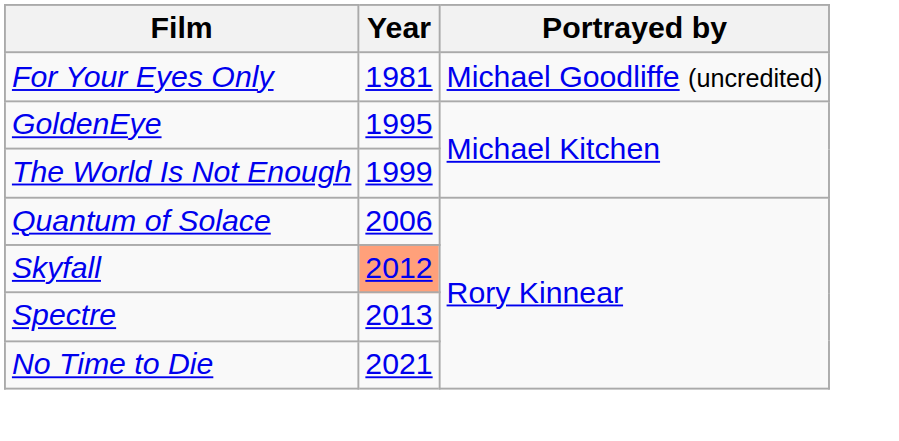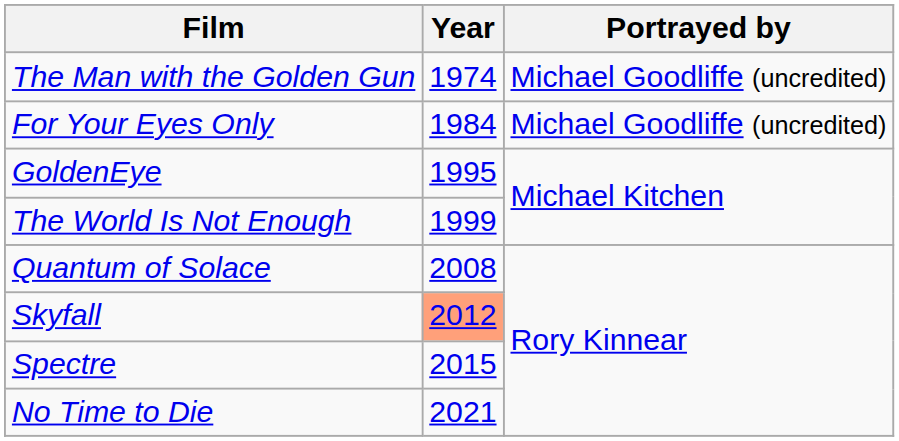 <table class="wikitable">
 <tr>
 <th>Film</th>
 <th>Year</th>
 <th>Portrayed by</th>
 </tr>
 <tr>
+<td><em><a href='#'>The Man with the Golden Gun</a></em></td>
+<td><a href='#'>1974</a></td>
+<td><a href='#'>Michael Goodliffe</a> <small>(uncredited)</small></td>
+</tr>
+<tr>
 <td><em><a href='#'>For Your Eyes Only</a></em></td>
-<td><a href='#'>1981</a></td>
+<td><a href='#'>1984</a></td>
 <td><a href='#'>Michael Goodliffe</a> <small>(uncredited)</small></td>
 </tr>
 <tr>
 <td><em><a href='#'>GoldenEye</a></em></td>
 <td><a href='#'>1995</a></td>
 <td rowspan=2><a href='#'>Michael Kitchen</a></td>
 </tr>
 <tr>
 <td><em><a href='#'>The World Is Not Enough</a></em></td>
 <td><a href='#'>1999</a></td>
 </tr>
 <tr>
 <td><em><a href='#'>Quantum of Solace</a></em></td>
-<td><a href='#'>2006</a></td>
+<td><a href='#'>2008</a></td>
 <td rowspan="4"><a href='#'>Rory Kinnear</a></td>
 </tr>
 <tr>
 <td><em><a href='#'>Skyfall</a></em></td>
 <td style="background: lightsalmon;"><a href='#'>2012</a></td>
 </tr>
 <tr>
 <td><em><a href='#'>Spectre</a></em></td>
-<td><a href='#'>2013</a></td>
+<td><a href='#'>2015</a></td>
 </tr>
 <tr>
 <td><em><a href='#'>No Time to Die</a></em></td>
 <td><a href='#'>2021</a></td>
 </tr>
 </table>
